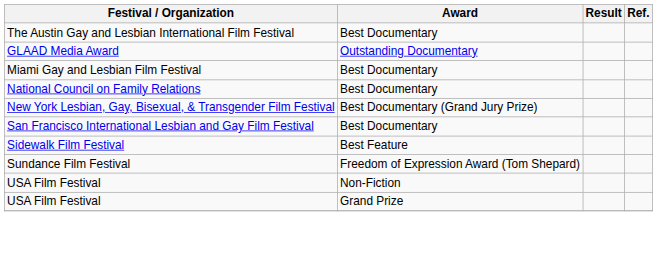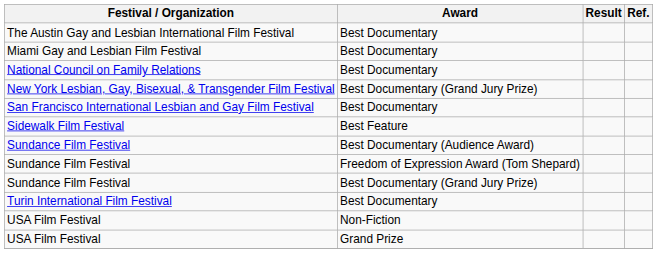 <table class="wikitable">
 <tr>
 <th>Festival / Organization</th>
 <th>Award</th>
 <th>Result</th>
 <th>Ref.</th>
 </tr>
 <tr>
 <td>The Austin Gay and Lesbian International Film Festival</td>
 <td>Best Documentary</td>
-<td></td>
-<td></td>
-</tr>
-<tr>
-<td><a href='#'>GLAAD Media Award</a></td>
-<td><a href='#'>Outstanding Documentary</a></td>
 <td></td>
 <td></td>
 </tr>
 <tr>
 <td>Miami Gay and Lesbian Film Festival</td>
 <td>Best Documentary</td>
 <td></td>
 <td></td>
 </tr>
 <tr>
 <td><a href='#'>National Council on Family Relations</a></td>
 <td>Best Documentary</td>
 <td></td>
 <td></td>
 </tr>
 <tr>
 <td><a href='#'>New York Lesbian, Gay, Bisexual, & Transgender Film Festival</a></td>
 <td>Best Documentary (Grand Jury Prize)</td>
 <td></td>
 <td></td>
 </tr>
 <tr>
 <td><a href='#'>San Francisco International Lesbian and Gay Film Festival</a></td>
 <td>Best Documentary</td>
 <td></td>
 <td></td>
 </tr>
 <tr>
 <td><a href='#'>Sidewalk Film Festival</a></td>
 <td>Best Feature</td>
 <td></td>
 <td></td>
 </tr>
 <tr>
+<td><a href='#'>Sundance Film Festival</a></td>
+<td>Best Documentary (Audience Award)</td>
+<td></td>
+<td></td>
+</tr>
+<tr>
 <td>Sundance Film Festival</td>
 <td>Freedom of Expression Award (Tom Shepard)</td>
+<td></td>
+<td></td>
+</tr>
+<tr>
+<td>Sundance Film Festival</td>
+<td>Best Documentary (Grand Jury Prize)</td>
+<td></td>
+<td></td>
+</tr>
+<tr>
+<td><a href='#'>Turin International Film Festival</a></td>
+<td>Best Documentary</td>
 <td></td>
 <td></td>
 </tr>
 <tr>
 <td>USA Film Festival</td>
 <td>Non-Fiction</td>
 <td></td>
 <td></td>
 </tr>
 <tr>
 <td>USA Film Festival</td>
 <td>Grand Prize</td>
 <td></td>
 <td></td>
 </tr>
 <tr>
 </tr>
 </table>
